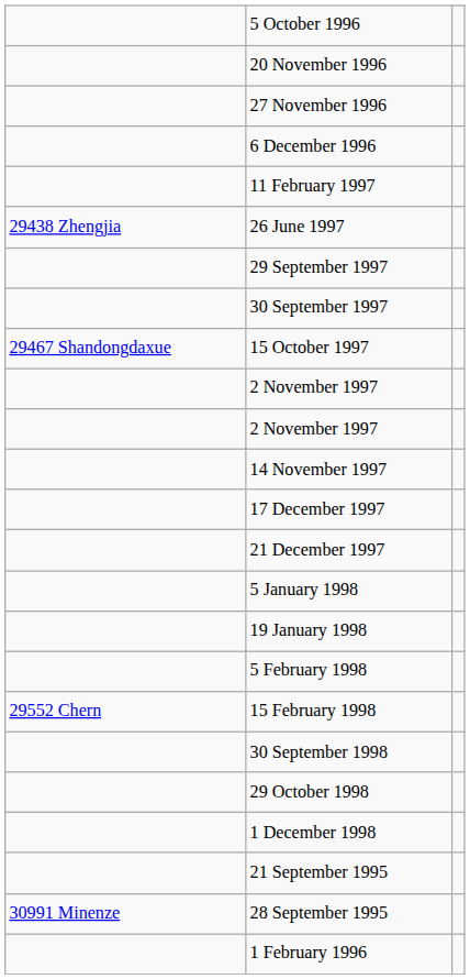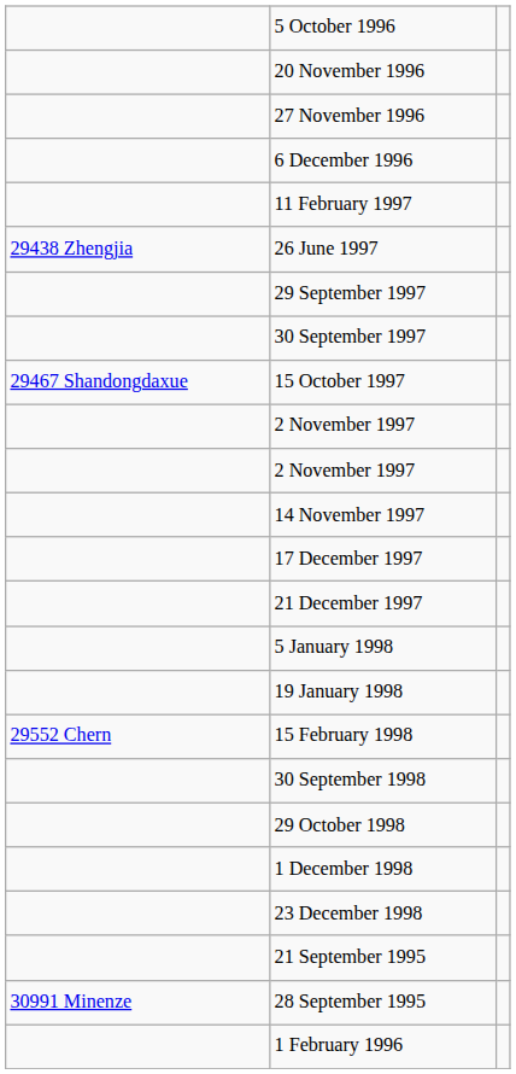 <table class="wikitable" style="font-size: 80%; float: left; width: 26em; margin-right: 1em; height: 700px">
 <tr>
 <td></td>
 <td>5 October 1996</td>
 <td></td>
 </tr>
 <tr>
 <td></td>
 <td>20 November 1996</td>
 <td></td>
 </tr>
 <tr>
 <td></td>
 <td>27 November 1996</td>
 <td></td>
 </tr>
 <tr>
 <td></td>
 <td>6 December 1996</td>
 <td></td>
 </tr>
 <tr>
 <td></td>
 <td>11 February 1997</td>
 <td></td>
 </tr>
 <tr>
 <td><a href='#'>29438 Zhengjia</a></td>
 <td>26 June 1997</td>
 <td></td>
 </tr>
 <tr>
 <td></td>
 <td>29 September 1997</td>
 <td></td>
 </tr>
 <tr>
 <td></td>
 <td>30 September 1997</td>
 <td></td>
 </tr>
 <tr>
 <td><a href='#'>29467 Shandongdaxue</a></td>
 <td>15 October 1997</td>
 <td></td>
 </tr>
 <tr>
 <td></td>
 <td>2 November 1997</td>
 <td></td>
 </tr>
 <tr>
 <td></td>
 <td>2 November 1997</td>
 <td></td>
 </tr>
 <tr>
 <td></td>
 <td>14 November 1997</td>
 <td></td>
 </tr>
 <tr>
 <td></td>
 <td>17 December 1997</td>
 <td></td>
 </tr>
 <tr>
 <td></td>
 <td>21 December 1997</td>
 <td></td>
 </tr>
 <tr>
 <td></td>
 <td>5 January 1998</td>
 <td></td>
 </tr>
 <tr>
 <td></td>
 <td>19 January 1998</td>
 <td></td>
 </tr>
 <tr>
-<td></td>
-<td>5 February 1998</td>
-<td></td>
-</tr>
-<tr>
 <td><a href='#'>29552 Chern</a></td>
 <td>15 February 1998</td>
 <td></td>
 </tr>
 <tr>
 <td></td>
 <td>30 September 1998</td>
 <td></td>
 </tr>
 <tr>
 <td></td>
 <td>29 October 1998</td>
 <td></td>
 </tr>
 <tr>
 <td></td>
 <td>1 December 1998</td>
 <td></td>
 </tr>
 <tr>
 <td></td>
+<td>23 December 1998</td>
+<td></td>
+</tr>
+<tr>
+<td></td>
 <td>21 September 1995</td>
 <td></td>
 </tr>
 <tr>
 <td><a href='#'>30991 Minenze</a></td>
 <td>28 September 1995</td>
 <td></td>
 </tr>
 <tr>
 <td></td>
 <td>1 February 1996</td>
 <td></td>
 </tr>
 </table>
